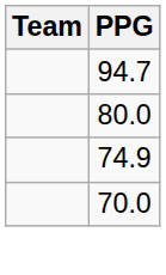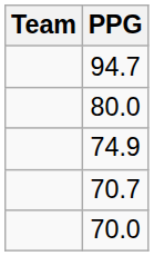 <table class=wikitable>
 <tr>
 <th>Team</th>
 <th>PPG</th>
 </tr>
 <tr>
 <td></td>
 <td align=center>94.7</td>
 </tr>
 <tr>
 <td></td>
 <td align=center>80.0</td>
 </tr>
 <tr>
 <td></td>
 <td align=center>74.9</td>
 </tr>
 <tr>
 <td></td>
+<td align=center>70.7</td>
+</tr>
+<tr>
+<td></td>
 <td align=center>70.0</td>
 </tr>
 </table>
